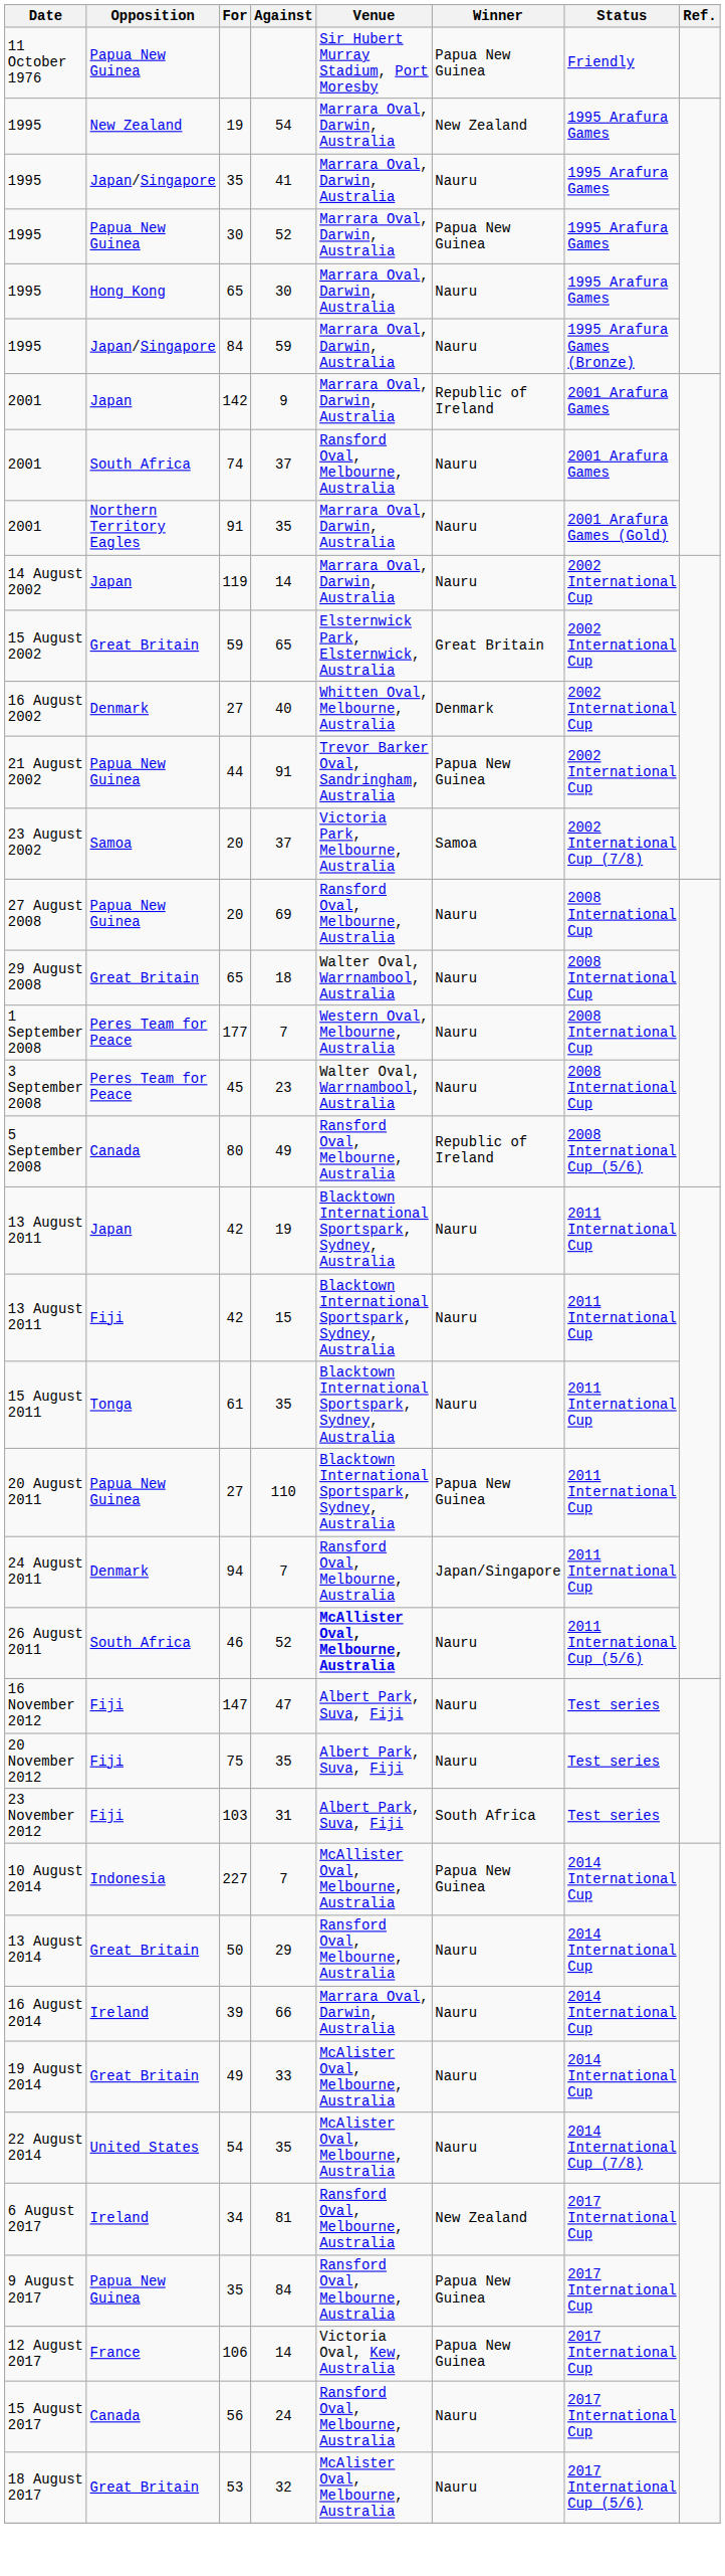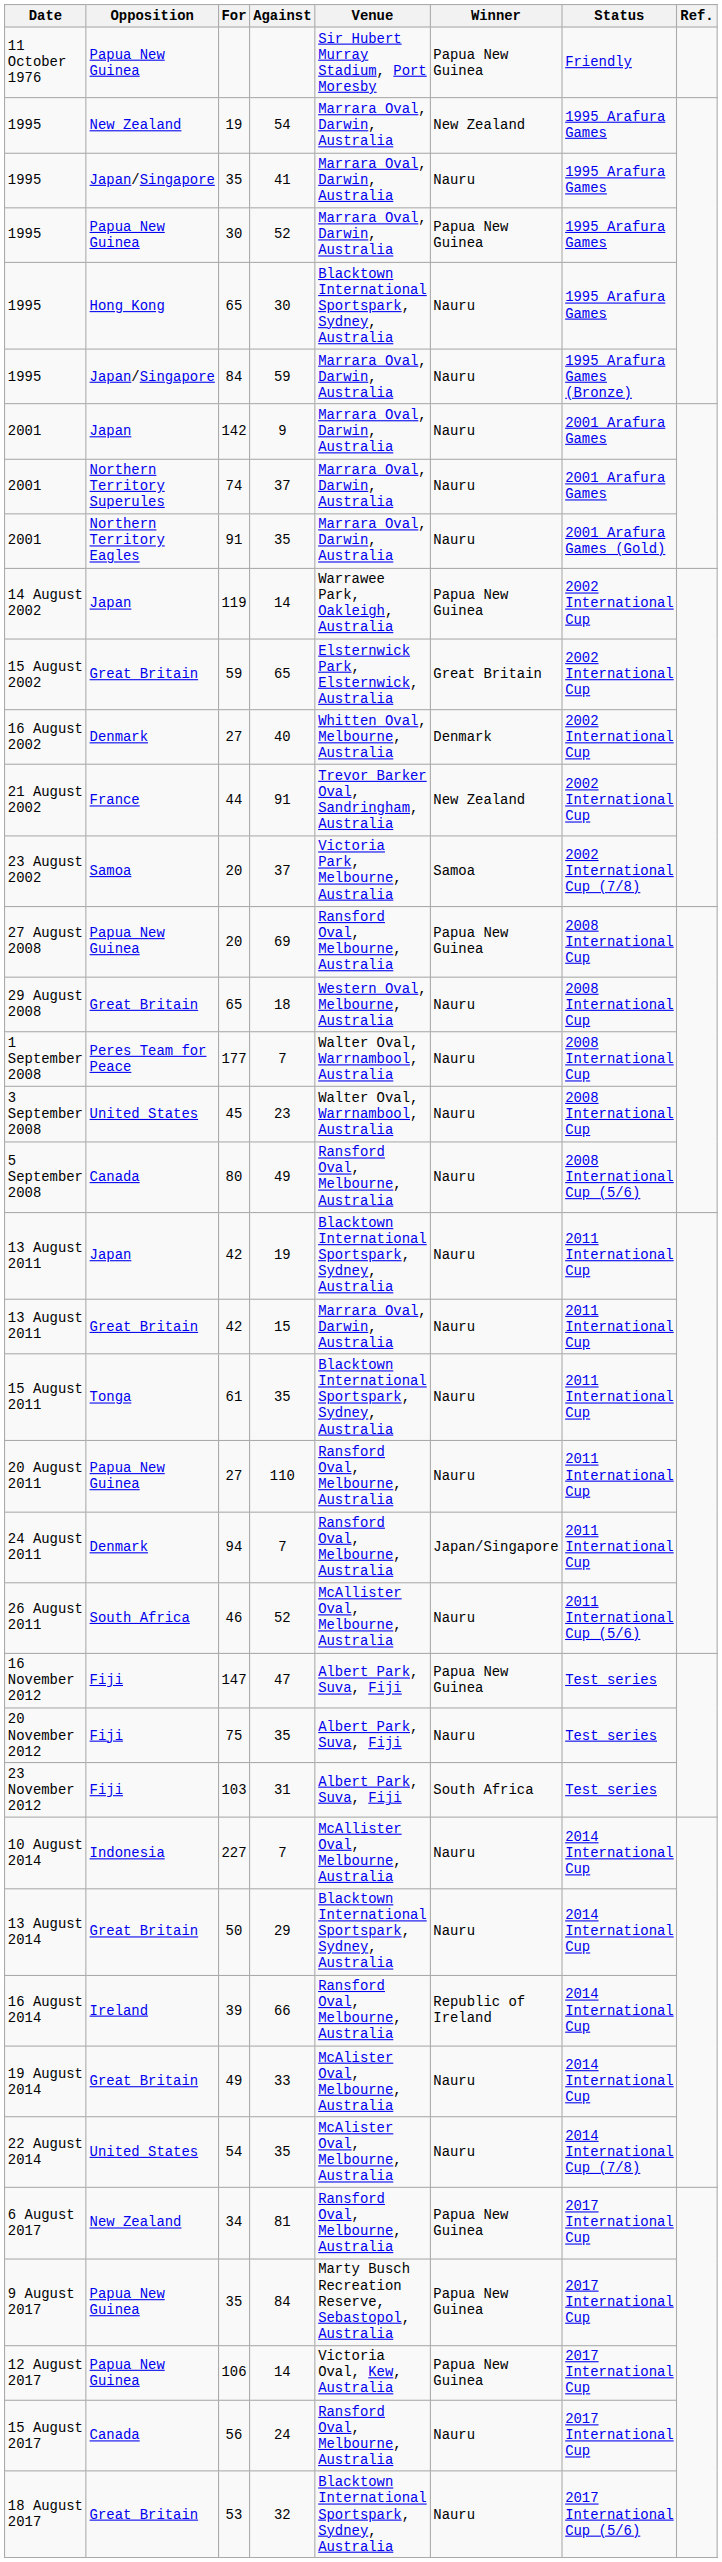 <table class="wikitable sortable; mw-collapsible mw-collapsed">
 <tr>
 <th>Date</th>
 <th>Opposition</th>
 <th>For</th>
 <th>Against</th>
 <th>Venue</th>
 <th>Winner</th>
 <th>Status</th>
 <th>Ref.</th>
 </tr>
 <tr>
 <td>11 October 1976</td>
 <td><a href='#'>Papua New Guinea</a> </td>
 <td align=center></td>
 <td align=center></td>
 <td><a href='#'>Sir Hubert Murray Stadium</a>, <a href='#'>Port Moresby</a></td>
 <td>Papua New Guinea</td>
 <td><a href='#'>Friendly</a></td>
 <td align=center></td>
 </tr>
 <tr>
 <td>1995</td>
 <td><a href='#'>New Zealand</a> </td>
 <td align=center>19</td>
 <td align=center>54</td>
 <td><a href='#'>Marrara Oval</a>, <a href='#'>Darwin</a>, <a href='#'>Australia</a></td>
 <td>New Zealand</td>
 <td><a href='#'>1995 Arafura Games</a></td>
 <td rowspan=5></td>
 </tr>
 <tr>
 <td>1995</td>
 <td><a href='#'>Japan</a>/<a href='#'>Singapore</a> </td>
 <td align=center>35</td>
 <td align=center>41</td>
 <td><a href='#'>Marrara Oval</a>, <a href='#'>Darwin</a>, <a href='#'>Australia</a></td>
 <td>Nauru</td>
 <td><a href='#'>1995 Arafura Games</a></td>
 </tr>
 <tr>
 <td>1995</td>
 <td><a href='#'>Papua New Guinea</a> </td>
 <td align=center>30</td>
 <td align=center>52</td>
 <td><a href='#'>Marrara Oval</a>, <a href='#'>Darwin</a>, <a href='#'>Australia</a></td>
 <td>Papua New Guinea</td>
 <td><a href='#'>1995 Arafura Games</a></td>
 </tr>
 <tr>
 <td>1995</td>
 <td><a href='#'>Hong Kong</a> </td>
 <td align=center>65</td>
 <td align=center>30</td>
-<td><a href='#'>Marrara Oval</a>, <a href='#'>Darwin</a>, <a href='#'>Australia</a></td>
+<td><a href='#'>Blacktown International Sportspark</a>, <a href='#'>Sydney</a>, <a href='#'>Australia</a></td>
 <td>Nauru</td>
 <td><a href='#'>1995 Arafura Games</a></td>
 </tr>
 <tr>
 <td>1995</td>
 <td><a href='#'>Japan</a>/<a href='#'>Singapore</a> </td>
 <td align=center>84</td>
 <td align=center>59</td>
 <td><a href='#'>Marrara Oval</a>, <a href='#'>Darwin</a>, <a href='#'>Australia</a></td>
 <td>Nauru</td>
 <td><a href='#'>1995 Arafura Games (Bronze)</a></td>
 </tr>
 <tr>
 <td>2001</td>
 <td><a href='#'>Japan</a> </td>
 <td align=center>142</td>
 <td align=center>9</td>
 <td><a href='#'>Marrara Oval</a>, <a href='#'>Darwin</a>, <a href='#'>Australia</a></td>
-<td>Republic of Ireland</td>
+<td>Nauru</td>
 <td><a href='#'>2001 Arafura Games</a></td>
 <td rowspan=3></td>
 </tr>
 <tr>
 <td>2001</td>
-<td><a href='#'>South Africa</a> </td>
+<td><a href='#'>Northern Territory Superules</a> </td>
 <td align=center>74</td>
 <td align=center>37</td>
-<td><a href='#'>Ransford Oval</a>, <a href='#'>Melbourne</a>, <a href='#'>Australia</a></td>
+<td><a href='#'>Marrara Oval</a>, <a href='#'>Darwin</a>, <a href='#'>Australia</a></td>
 <td>Nauru</td>
 <td><a href='#'>2001 Arafura Games</a></td>
 </tr>
 <tr>
 <td>2001</td>
 <td><a href='#'>Northern Territory Eagles</a> </td>
 <td align=center>91</td>
 <td align=center>35</td>
 <td><a href='#'>Marrara Oval</a>, <a href='#'>Darwin</a>, <a href='#'>Australia</a></td>
 <td>Nauru</td>
 <td><a href='#'>2001 Arafura Games (Gold)</a></td>
 </tr>
 <tr>
 <td>14 August 2002</td>
 <td><a href='#'>Japan</a> </td>
 <td align=center>119</td>
 <td align=center>14</td>
-<td><a href='#'>Marrara Oval</a>, <a href='#'>Darwin</a>, <a href='#'>Australia</a></td>
-<td>Nauru</td>
+<td>Warrawee Park, <a href='#'>Oakleigh</a>, <a href='#'>Australia</a></td>
+<td>Papua New Guinea</td>
 <td><a href='#'>2002 International Cup</a></td>
 <td rowspan=5></td>
 </tr>
 <tr>
 <td>15 August 2002</td>
 <td><a href='#'>Great Britain</a> </td>
 <td align=center>59</td>
 <td align=center>65</td>
 <td><a href='#'>Elsternwick Park</a>, <a href='#'>Elsternwick</a>, <a href='#'>Australia</a></td>
 <td>Great Britain</td>
 <td><a href='#'>2002 International Cup</a></td>
 </tr>
 <tr>
 <td>16 August 2002</td>
 <td><a href='#'>Denmark</a> </td>
 <td align=center>27</td>
 <td align=center>40</td>
 <td><a href='#'>Whitten Oval</a>, <a href='#'>Melbourne</a>, <a href='#'>Australia</a></td>
 <td>Denmark</td>
 <td><a href='#'>2002 International Cup</a></td>
 </tr>
 <tr>
 <td>21 August 2002</td>
-<td><a href='#'>Papua New Guinea</a> </td>
+<td><a href='#'>France</a> </td>
 <td align=center>44</td>
 <td align=center>91</td>
 <td><a href='#'>Trevor Barker Oval</a>, <a href='#'>Sandringham</a>, <a href='#'>Australia</a></td>
-<td>Papua New Guinea</td>
+<td>New Zealand</td>
 <td><a href='#'>2002 International Cup</a></td>
 </tr>
 <tr>
 <td>23 August 2002</td>
 <td><a href='#'>Samoa</a> </td>
 <td align=center>20</td>
 <td align=center>37</td>
 <td><a href='#'>Victoria Park</a>, <a href='#'>Melbourne</a>, <a href='#'>Australia</a></td>
 <td>Samoa</td>
 <td><a href='#'>2002 International Cup (7/8)</a></td>
 </tr>
 <tr>
 <td>27 August 2008</td>
 <td><a href='#'>Papua New Guinea</a> </td>
 <td align=center>20</td>
 <td align=center>69</td>
 <td><a href='#'>Ransford Oval</a>, <a href='#'>Melbourne</a>, <a href='#'>Australia</a></td>
-<td>Nauru</td>
+<td>Papua New Guinea</td>
 <td><a href='#'>2008 International Cup</a></td>
 <td rowspan=5></td>
 </tr>
 <tr>
 <td>29 August 2008</td>
 <td><a href='#'>Great Britain</a> </td>
 <td align=center>65</td>
 <td align=center>18</td>
-<td>Walter Oval, <a href='#'>Warrnambool</a>, <a href='#'>Australia</a></td>
+<td><a href='#'>Western Oval</a>, <a href='#'>Melbourne</a>, <a href='#'>Australia</a></td>
 <td>Nauru</td>
 <td><a href='#'>2008 International Cup</a></td>
 </tr>
 <tr>
 <td>1 September 2008</td>
 <td><a href='#'>Peres Team for Peace</a> </td>
 <td align=center>177</td>
 <td align=center>7</td>
-<td><a href='#'>Western Oval</a>, <a href='#'>Melbourne</a>, <a href='#'>Australia</a></td>
+<td>Walter Oval, <a href='#'>Warrnambool</a>, <a href='#'>Australia</a></td>
 <td>Nauru</td>
 <td><a href='#'>2008 International Cup</a></td>
 </tr>
 <tr>
 <td>3 September 2008</td>
-<td><a href='#'>Peres Team for Peace</a> </td>
+<td><a href='#'>United States</a> </td>
 <td align=center>45</td>
 <td align=center>23</td>
 <td>Walter Oval, <a href='#'>Warrnambool</a>, <a href='#'>Australia</a></td>
 <td>Nauru</td>
 <td><a href='#'>2008 International Cup</a></td>
 </tr>
 <tr>
 <td>5 September 2008</td>
 <td><a href='#'>Canada</a> </td>
 <td align=center>80</td>
 <td align=center>49</td>
 <td><a href='#'>Ransford Oval</a>, <a href='#'>Melbourne</a>, <a href='#'>Australia</a></td>
-<td>Republic of Ireland</td>
+<td>Nauru</td>
 <td><a href='#'>2008 International Cup (5/6)</a></td>
 </tr>
 <tr>
 <td>13 August 2011</td>
 <td><a href='#'>Japan</a> </td>
 <td align=center>42</td>
 <td align=center>19</td>
 <td><a href='#'>Blacktown International Sportspark</a>, <a href='#'>Sydney</a>, <a href='#'>Australia</a></td>
 <td>Nauru</td>
 <td><a href='#'>2011 International Cup</a></td>
 <td rowspan=6></td>
 </tr>
 <tr>
 <td>13 August 2011</td>
-<td><a href='#'>Fiji</a> </td>
+<td><a href='#'>Great Britain</a> </td>
 <td align=center>42</td>
 <td align=center>15</td>
-<td><a href='#'>Blacktown International Sportspark</a>, <a href='#'>Sydney</a>, <a href='#'>Australia</a></td>
+<td><a href='#'>Marrara Oval</a>, <a href='#'>Darwin</a>, <a href='#'>Australia</a></td>
 <td>Nauru</td>
 <td><a href='#'>2011 International Cup</a></td>
 </tr>
 <tr>
 <td>15 August 2011</td>
 <td><a href='#'>Tonga</a> </td>
 <td align=center>61</td>
 <td align=center>35</td>
 <td><a href='#'>Blacktown International Sportspark</a>, <a href='#'>Sydney</a>, <a href='#'>Australia</a></td>
 <td>Nauru</td>
 <td><a href='#'>2011 International Cup</a></td>
 </tr>
 <tr>
 <td>20 August 2011</td>
 <td><a href='#'>Papua New Guinea</a> </td>
 <td align=center>27</td>
 <td align=center>110</td>
-<td><a href='#'>Blacktown International Sportspark</a>, <a href='#'>Sydney</a>, <a href='#'>Australia</a></td>
-<td>Papua New Guinea</td>
+<td><a href='#'>Ransford Oval</a>, <a href='#'>Melbourne</a>, <a href='#'>Australia</a></td>
+<td>Nauru</td>
 <td><a href='#'>2011 International Cup</a></td>
 </tr>
 <tr>
 <td>24 August 2011</td>
 <td><a href='#'>Denmark</a> </td>
 <td align=center>94</td>
 <td align=center>7</td>
 <td><a href='#'>Ransford Oval</a>, <a href='#'>Melbourne</a>, <a href='#'>Australia</a></td>
 <td>Japan/Singapore</td>
 <td><a href='#'>2011 International Cup</a></td>
 </tr>
 <tr>
 <td>26 August 2011</td>
 <td><a href='#'>South Africa</a> </td>
 <td align=center>46</td>
 <td align=center>52</td>
-<td><strong><a href='#'>McAllister Oval</a>, <a href='#'>Melbourne</a>, <a href='#'>Australia</a></strong></td>
+<td><a href='#'>McAllister Oval</a>, <a href='#'>Melbourne</a>, <a href='#'>Australia</a></td>
 <td>Nauru</td>
 <td><a href='#'>2011 International Cup (5/6)</a></td>
 </tr>
 <tr>
 <td>16 November 2012</td>
 <td><a href='#'>Fiji</a> </td>
 <td align=center>147</td>
 <td align=center>47</td>
 <td><a href='#'>Albert Park</a>, <a href='#'>Suva</a>, <a href='#'>Fiji</a></td>
-<td>Nauru</td>
+<td>Papua New Guinea</td>
 <td><a href='#'>Test series</a></td>
 <td rowspan=3></td>
 </tr>
 <tr>
 <td>20 November 2012</td>
 <td><a href='#'>Fiji</a> </td>
 <td align=center>75</td>
 <td align=center>35</td>
 <td><a href='#'>Albert Park</a>, <a href='#'>Suva</a>, <a href='#'>Fiji</a></td>
 <td>Nauru</td>
 <td><a href='#'>Test series</a></td>
 </tr>
 <tr>
 <td>23 November 2012</td>
 <td><a href='#'>Fiji</a> </td>
 <td align=center>103</td>
 <td align=center>31</td>
 <td><a href='#'>Albert Park</a>, <a href='#'>Suva</a>, <a href='#'>Fiji</a></td>
 <td>South Africa</td>
 <td><a href='#'>Test series</a></td>
 </tr>
 <tr>
 <td>10 August 2014</td>
 <td><a href='#'>Indonesia</a> </td>
 <td align=center>227</td>
 <td align=center>7</td>
 <td><a href='#'>McAllister Oval</a>, <a href='#'>Melbourne</a>, <a href='#'>Australia</a></td>
-<td>Papua New Guinea</td>
+<td>Nauru</td>
 <td><a href='#'>2014 International Cup</a></td>
 <td rowspan=5></td>
 </tr>
 <tr>
 <td>13 August 2014</td>
 <td><a href='#'>Great Britain</a> </td>
 <td align=center>50</td>
 <td align=center>29</td>
-<td><a href='#'>Ransford Oval</a>, <a href='#'>Melbourne</a>, <a href='#'>Australia</a></td>
+<td><a href='#'>Blacktown International Sportspark</a>, <a href='#'>Sydney</a>, <a href='#'>Australia</a></td>
 <td>Nauru</td>
 <td><a href='#'>2014 International Cup</a></td>
 </tr>
 <tr>
 <td>16 August 2014</td>
 <td><a href='#'>Ireland</a> </td>
 <td align=center>39</td>
 <td align=center>66</td>
-<td><a href='#'>Marrara Oval</a>, <a href='#'>Darwin</a>, <a href='#'>Australia</a></td>
-<td>Nauru</td>
+<td><a href='#'>Ransford Oval</a>, <a href='#'>Melbourne</a>, <a href='#'>Australia</a></td>
+<td>Republic of Ireland</td>
 <td><a href='#'>2014 International Cup</a></td>
 </tr>
 <tr>
 <td>19 August 2014</td>
 <td><a href='#'>Great Britain</a> </td>
 <td align=center>49</td>
 <td align=center>33</td>
 <td><a href='#'>McAlister Oval</a>, <a href='#'>Melbourne</a>, <a href='#'>Australia</a></td>
 <td>Nauru</td>
 <td><a href='#'>2014 International Cup</a></td>
 </tr>
 <tr>
 <td>22 August 2014</td>
 <td><a href='#'>United States</a> </td>
 <td align=center>54</td>
 <td align=center>35</td>
 <td><a href='#'>McAlister Oval</a>, <a href='#'>Melbourne</a>, <a href='#'>Australia</a></td>
 <td>Nauru</td>
 <td><a href='#'>2014 International Cup (7/8)</a></td>
 </tr>
 <tr>
 <td>6 August 2017</td>
-<td><a href='#'>Ireland</a> </td>
+<td><a href='#'>New Zealand</a> </td>
 <td align=center>34</td>
 <td align=center>81</td>
 <td><a href='#'>Ransford Oval</a>, <a href='#'>Melbourne</a>, <a href='#'>Australia</a></td>
-<td>New Zealand</td>
+<td>Papua New Guinea</td>
 <td><a href='#'>2017 International Cup</a></td>
 <td rowspan=5></td>
 </tr>
 <tr>
 <td>9 August 2017</td>
 <td><a href='#'>Papua New Guinea</a> </td>
 <td align=center>35</td>
 <td align=center>84</td>
-<td><a href='#'>Ransford Oval</a>, <a href='#'>Melbourne</a>, <a href='#'>Australia</a></td>
+<td>Marty Busch Recreation Reserve, <a href='#'>Sebastopol</a>, <a href='#'>Australia</a></td>
 <td>Papua New Guinea</td>
 <td><a href='#'>2017 International Cup</a></td>
 </tr>
 <tr>
 <td>12 August 2017</td>
-<td><a href='#'>France</a> </td>
+<td><a href='#'>Papua New Guinea</a> </td>
 <td align=center>106</td>
 <td align=center>14</td>
 <td>Victoria Oval, <a href='#'>Kew</a>, <a href='#'>Australia</a></td>
 <td>Papua New Guinea</td>
 <td><a href='#'>2017 International Cup</a></td>
 </tr>
 <tr>
 <td>15 August 2017</td>
 <td><a href='#'>Canada</a> </td>
 <td align=center>56</td>
 <td align=center>24</td>
 <td><a href='#'>Ransford Oval</a>, <a href='#'>Melbourne</a>, <a href='#'>Australia</a></td>
 <td>Nauru</td>
 <td><a href='#'>2017 International Cup</a></td>
 </tr>
 <tr>
 <td>18 August 2017</td>
 <td><a href='#'>Great Britain</a> </td>
 <td align=center>53</td>
 <td align=center>32</td>
-<td><a href='#'>McAlister Oval</a>, <a href='#'>Melbourne</a>, <a href='#'>Australia</a></td>
+<td><a href='#'>Blacktown International Sportspark</a>, <a href='#'>Sydney</a>, <a href='#'>Australia</a></td>
 <td>Nauru</td>
 <td><a href='#'>2017 International Cup (5/6)</a></td>
 </tr>
 <tr>
 </tr>
 </table>
